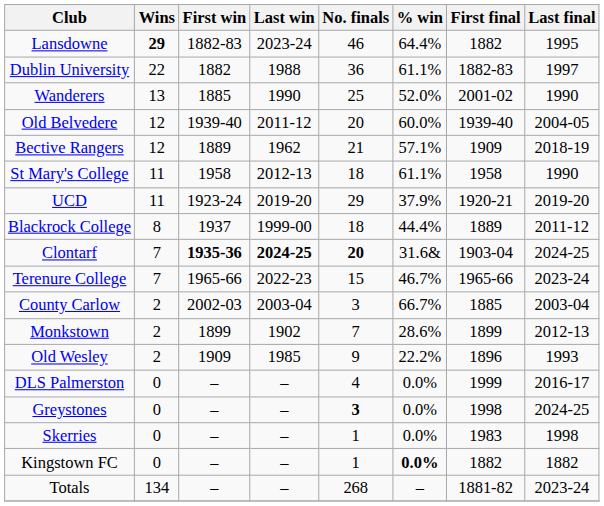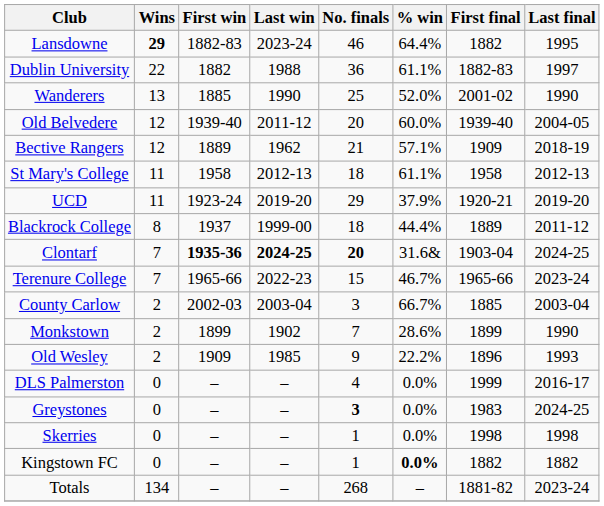 <table class="wikitable" style="margin: 1em auto 1em auto">
 <tr>
 <th>Club</th>
 <th>Wins</th>
 <th>First win</th>
 <th>Last win</th>
 <th>No. finals</th>
 <th>% win</th>
 <th>First final</th>
 <th>Last final</th>
 </tr>
 <tr align="center">
 <td><a href='#'>Lansdowne</a></td>
 <td><strong>29</strong></td>
 <td>1882-83</td>
 <td>2023-24</td>
 <td>46</td>
 <td>64.4%</td>
 <td>1882</td>
 <td>1995</td>
 </tr>
 <tr align="center">
 <td><a href='#'>Dublin University</a></td>
 <td>22</td>
 <td>1882</td>
 <td>1988</td>
 <td>36</td>
 <td>61.1%</td>
 <td>1882-83</td>
 <td>1997</td>
 </tr>
 <tr align="center">
 <td><a href='#'>Wanderers</a></td>
 <td>13</td>
 <td>1885</td>
 <td>1990</td>
 <td>25</td>
 <td>52.0%</td>
 <td>2001-02</td>
 <td>1990</td>
 </tr>
 <tr align="center">
 <td><a href='#'>Old Belvedere</a></td>
 <td>12</td>
 <td>1939-40</td>
 <td>2011-12</td>
 <td>20</td>
 <td>60.0%</td>
 <td>1939-40</td>
 <td>2004-05</td>
 </tr>
 <tr align="center">
 <td><a href='#'>Bective Rangers</a></td>
 <td>12</td>
 <td>1889</td>
 <td>1962</td>
 <td>21</td>
 <td>57.1%</td>
 <td>1909</td>
 <td>2018-19</td>
 </tr>
 <tr align="center">
 <td><a href='#'>St Mary's College</a></td>
 <td>11</td>
 <td>1958</td>
 <td>2012-13</td>
 <td>18</td>
 <td>61.1%</td>
 <td>1958</td>
-<td>1990</td>
+<td>2012-13</td>
 </tr>
 <tr align="center">
 <td><a href='#'>UCD</a></td>
 <td>11</td>
 <td>1923-24</td>
 <td>2019-20</td>
 <td>29</td>
 <td>37.9%</td>
 <td>1920-21</td>
 <td>2019-20</td>
 </tr>
 <tr align="center">
 <td><a href='#'>Blackrock College</a></td>
 <td>8</td>
 <td>1937</td>
 <td>1999-00</td>
 <td>18</td>
 <td>44.4%</td>
 <td>1889</td>
 <td>2011-12</td>
 </tr>
 <tr align="center">
 <td><a href='#'>Clontarf</a></td>
 <td>7</td>
 <td><strong>1935-36</strong></td>
 <td><strong>2024-25</strong></td>
 <td><strong>20</strong></td>
 <td>31.6&</td>
 <td>1903-04</td>
 <td>2024-25</td>
 </tr>
 <tr align="center">
 <td><a href='#'>Terenure College</a></td>
 <td>7</td>
 <td>1965-66</td>
 <td>2022-23</td>
 <td>15</td>
 <td>46.7%</td>
 <td>1965-66</td>
 <td>2023-24</td>
 </tr>
 <tr align="center">
 <td><a href='#'>County Carlow</a></td>
 <td>2</td>
 <td>2002-03</td>
 <td>2003-04</td>
 <td>3</td>
 <td>66.7%</td>
 <td>1885</td>
 <td>2003-04</td>
 </tr>
 <tr align="center">
 <td><a href='#'>Monkstown</a></td>
 <td>2</td>
 <td>1899</td>
 <td>1902</td>
 <td>7</td>
 <td>28.6%</td>
 <td>1899</td>
-<td>2012-13</td>
+<td>1990</td>
 </tr>
 <tr align="center">
 <td><a href='#'>Old Wesley</a></td>
 <td>2</td>
 <td>1909</td>
 <td>1985</td>
 <td>9</td>
 <td>22.2%</td>
 <td>1896</td>
 <td>1993</td>
 </tr>
 <tr align="center">
 <td><a href='#'>DLS Palmerston</a></td>
 <td>0</td>
 <td>–</td>
 <td>–</td>
 <td>4</td>
 <td>0.0%</td>
 <td>1999</td>
 <td>2016-17</td>
 </tr>
 <tr align="center">
 <td><a href='#'>Greystones</a></td>
 <td>0</td>
 <td>–</td>
 <td>–</td>
 <td><strong>3</strong></td>
 <td>0.0%</td>
-<td>1998</td>
+<td>1983</td>
 <td>2024-25</td>
 </tr>
 <tr align="center">
 <td><a href='#'>Skerries</a></td>
 <td>0</td>
 <td>–</td>
 <td>–</td>
 <td>1</td>
 <td>0.0%</td>
-<td>1983</td>
+<td>1998</td>
 <td>1998</td>
 </tr>
 <tr align="center">
 <td>Kingstown FC</td>
 <td>0</td>
 <td>–</td>
 <td>–</td>
 <td>1</td>
 <td><strong>0.0%</strong></td>
 <td>1882</td>
 <td>1882</td>
 </tr>
 <tr align="center">
 <td>Totals</td>
 <td>134</td>
 <td>–</td>
 <td>–</td>
 <td>268</td>
 <td>–</td>
 <td>1881-82</td>
 <td>2023-24</td>
 </tr>
 <tr align="center">
 </tr>
 </table>
